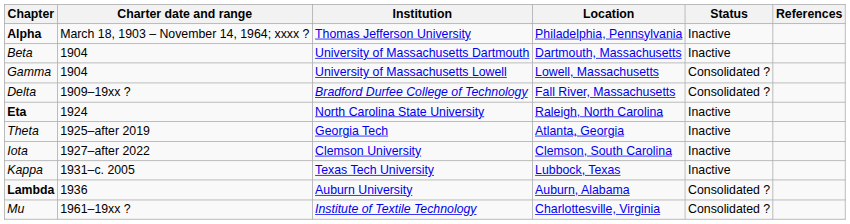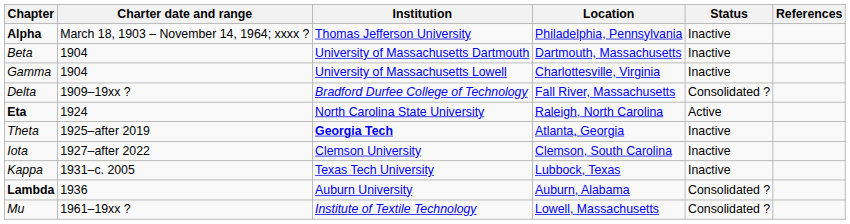 <table class="wikitable sortable">
 <tr>
 <th>Chapter</th>
 <th>Charter date and range</th>
 <th>Institution</th>
 <th>Location</th>
 <th>Status</th>
 <th>References</th>
 </tr>
 <tr>
 <td><strong>Alpha</strong></td>
 <td>March 18, 1903 – November 14, 1964; xxxx ?</td>
 <td><a href='#'>Thomas Jefferson University</a></td>
 <td><a href='#'>Philadelphia, Pennsylvania</a></td>
 <td>Inactive</td>
 <td></td>
 </tr>
 <tr>
 <td><em>Beta</em></td>
 <td>1904</td>
 <td><a href='#'>University of Massachusetts Dartmouth</a></td>
 <td><a href='#'>Dartmouth, Massachusetts</a></td>
 <td>Inactive</td>
 <td></td>
 </tr>
 <tr>
 <td><em>Gamma</em></td>
 <td>1904</td>
 <td><a href='#'>University of Massachusetts Lowell</a></td>
-<td><a href='#'>Lowell, Massachusetts</a></td>
-<td>Consolidated ?</td>
+<td><a href='#'>Charlottesville, Virginia</a></td>
+<td>Inactive</td>
 <td></td>
 </tr>
 <tr>
 <td><em>Delta</em></td>
 <td>1909–19xx ?</td>
 <td><em><a href='#'>Bradford Durfee College of Technology</a></em></td>
 <td><a href='#'>Fall River, Massachusetts</a></td>
 <td>Consolidated ?</td>
 <td></td>
 </tr>
 <tr>
 <td><strong>Eta</strong></td>
 <td>1924</td>
 <td><a href='#'>North Carolina State University</a></td>
 <td><a href='#'>Raleigh, North Carolina</a></td>
-<td>Inactive</td>
+<td>Active</td>
 <td></td>
 </tr>
 <tr>
 <td><em>Theta</em></td>
 <td>1925–after 2019</td>
-<td><a href='#'>Georgia Tech</a></td>
+<td><strong><a href='#'>Georgia Tech</a></strong></td>
 <td><a href='#'>Atlanta, Georgia</a></td>
 <td>Inactive</td>
 <td></td>
 </tr>
 <tr>
 <td><em>Iota</em></td>
 <td>1927–after 2022</td>
 <td><a href='#'>Clemson University</a></td>
 <td><a href='#'>Clemson, South Carolina</a></td>
 <td>Inactive</td>
 <td></td>
 </tr>
 <tr>
 <td><em>Kappa</em></td>
 <td>1931–c. 2005</td>
 <td><a href='#'>Texas Tech University</a></td>
 <td><a href='#'>Lubbock, Texas</a></td>
 <td>Inactive</td>
 <td></td>
 </tr>
 <tr>
 <td><strong>Lambda</strong></td>
 <td>1936</td>
 <td><a href='#'>Auburn University</a></td>
 <td><a href='#'>Auburn, Alabama</a></td>
 <td>Consolidated ?</td>
 <td></td>
 </tr>
 <tr>
 <td><em>Mu</em></td>
 <td>1961–19xx ?</td>
 <td><a href='#'><em>Institute of Textile Technology</em></a></td>
-<td><a href='#'>Charlottesville, Virginia</a></td>
+<td><a href='#'>Lowell, Massachusetts</a></td>
 <td>Consolidated ?</td>
 <td></td>
 </tr>
 </table>
